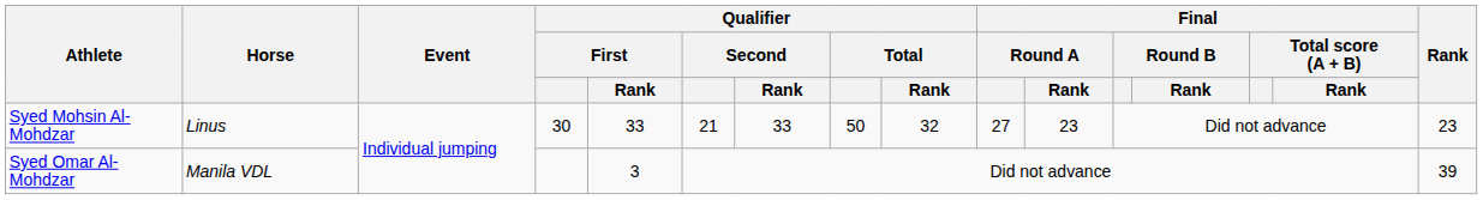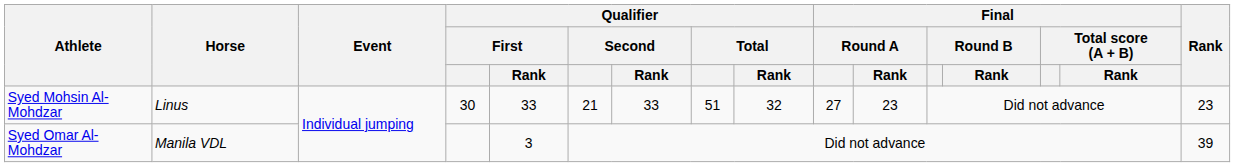 <table class="wikitable" width="100%" style="text-align:center; font-size:90%;">
 <tr>
 <th rowspan="3" width="10%">Athlete</th>
 <th rowspan="3" width="10%">Horse</th>
 <th rowspan="3" width="10%">Event</th>
 <th colspan="6" width="25%">Qualifier</th>
 <th colspan="6" width="25%">Final</th>
 <th rowspan="3" width="3%">Rank</th>
 </tr>
 <tr>
 <th colspan="2">First</th>
 <th colspan="2">Second</th>
 <th colspan="2">Total</th>
 <th colspan="2">Round A</th>
 <th colspan="2">Round B</th>
 <th colspan="2">Total score<br>(A + B)</th>
 </tr>
 <tr>
 <th></th>
 <th>Rank</th>
 <th></th>
 <th>Rank</th>
 <th></th>
 <th>Rank</th>
 <th></th>
 <th>Rank</th>
 <th></th>
 <th>Rank</th>
 <th></th>
 <th>Rank</th>
 </tr>
 <tr>
 <td align=left><a href='#'>Syed Mohsin Al-Mohdzar</a></td>
 <td align=left><em>Linus</em></td>
 <td align=left rowspan=2><a href='#'>Individual jumping</a></td>
 <td>30</td>
 <td>33 <strong></strong></td>
 <td>21</td>
 <td>33</td>
-<td>50</td>
+<td>51</td>
 <td>32 <strong></strong></td>
 <td>27</td>
 <td>23</td>
 <td colspan=4>Did not advance</td>
 <td>23</td>
 </tr>
 <tr>
 <td align=left><a href='#'>Syed Omar Al-Mohdzar</a></td>
 <td align=left><em>Manila VDL</em></td>
 <td><strong></strong></td>
 <td>3</td>
 <td colspan=10>Did not advance</td>
 <td>39</td>
 </tr>
 </table>
